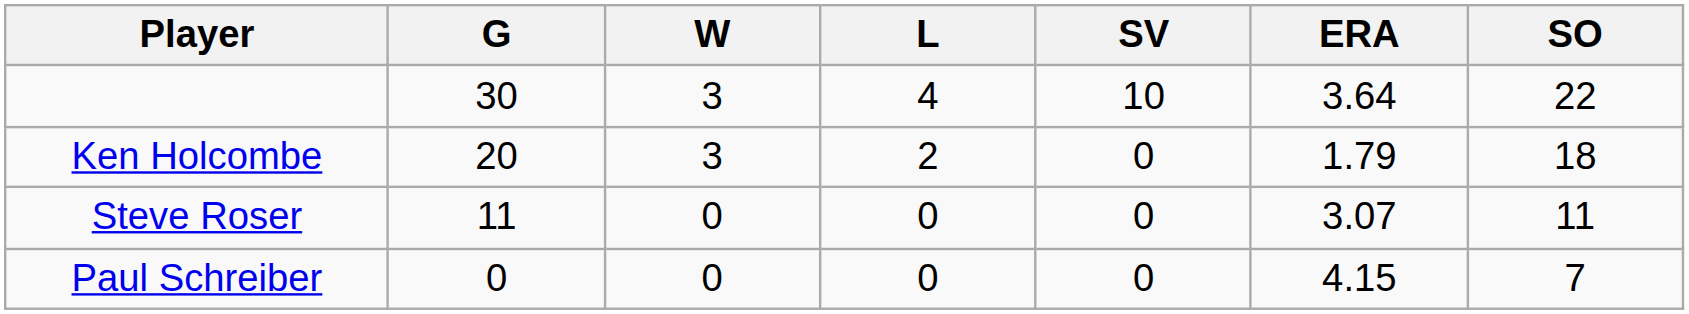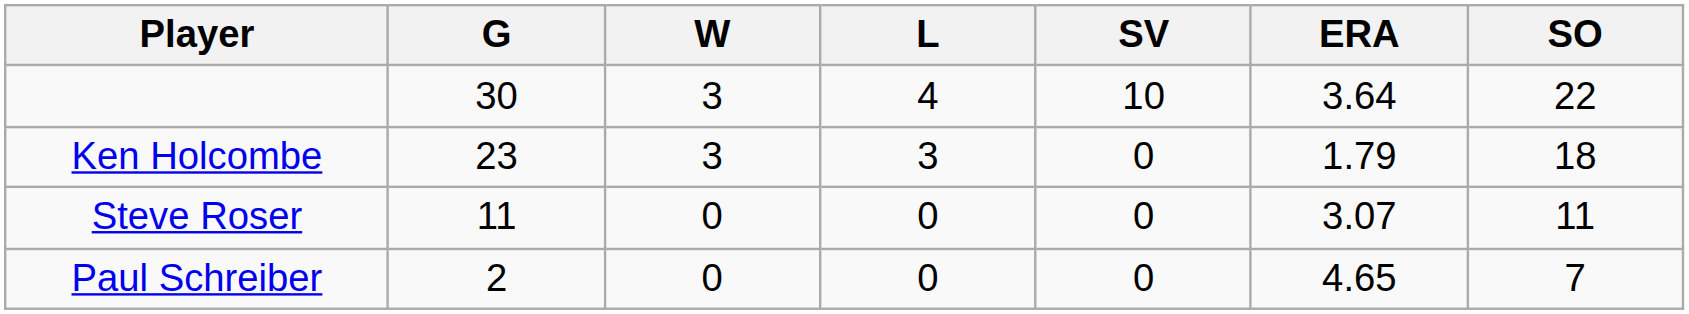 <table class="wikitable sortable">
 <tr>
 <th bgcolor="#DDDDFF" width="16%">Player</th>
 <th bgcolor="#DDDDFF" width="9%">G</th>
 <th bgcolor="#DDDDFF" width="9%">W</th>
 <th bgcolor="#DDDDFF" width="9%">L</th>
 <th bgcolor="#DDDDFF" width="9%">SV</th>
 <th bgcolor="#DDDDFF" width="9%">ERA</th>
 <th bgcolor="#DDDDFF" width="9%">SO</th>
 </tr>
 <tr align="center">
 <td></td>
 <td>30</td>
 <td>3</td>
 <td>4</td>
 <td>10</td>
 <td>3.64</td>
 <td>22</td>
 </tr>
 <tr align="center">
 <td><a href='#'>Ken Holcombe</a></td>
-<td>20</td>
+<td>23</td>
 <td>3</td>
-<td>2</td>
+<td>3</td>
 <td>0</td>
 <td>1.79</td>
 <td>18</td>
 </tr>
 <tr align="center">
 <td><a href='#'>Steve Roser</a></td>
 <td>11</td>
 <td>0</td>
 <td>0</td>
 <td>0</td>
 <td>3.07</td>
 <td>11</td>
 </tr>
 <tr align="center">
 <td><a href='#'>Paul Schreiber</a></td>
+<td>2</td>
 <td>0</td>
 <td>0</td>
 <td>0</td>
-<td>0</td>
-<td>4.15</td>
+<td>4.65</td>
 <td>7</td>
 </tr>
 </table>
